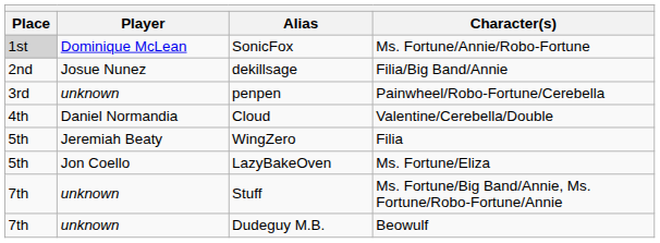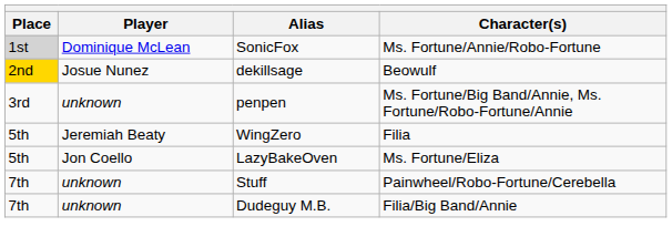 <table class="wikitable">
 <tr>
 <th colspan=4></th>
 </tr>
 <tr>
 <th style="width:50px;">Place</th>
 <th style="width:180px;">Player</th>
 <th style="width:150px;">Alias</th>
 <th style="width:300px;">Character(s)</th>
 </tr>
 <tr>
 <td style="background: lightgrey;">1st</td>
 <td> <a href='#'>Dominique McLean</a></td>
 <td>SonicFox</td>
 <td>Ms. Fortune/Annie/Robo-Fortune</td>
 </tr>
 <tr>
-<td>2nd</td>
+<td style="background: gold;">2nd</td>
 <td> Josue Nunez</td>
 <td>dekillsage</td>
-<td>Filia/Big Band/Annie</td>
+<td>Beowulf</td>
 </tr>
 <tr>
 <td>3rd</td>
 <td> <em>unknown</em></td>
 <td>penpen</td>
-<td>Painwheel/Robo-Fortune/Cerebella</td>
-</tr>
-<tr>
-<td>4th</td>
-<td> Daniel Normandia</td>
-<td>Cloud</td>
-<td>Valentine/Cerebella/Double</td>
+<td>Ms. Fortune/Big Band/Annie, Ms. Fortune/Robo-Fortune/Annie</td>
 </tr>
 <tr>
 <td>5th</td>
 <td> Jeremiah Beaty</td>
 <td>WingZero</td>
 <td>Filia</td>
 </tr>
 <tr>
 <td>5th</td>
 <td> Jon Coello</td>
 <td>LazyBakeOven</td>
 <td>Ms. Fortune/Eliza</td>
 </tr>
 <tr>
 <td>7th</td>
 <td> <em>unknown</em></td>
 <td>Stuff</td>
-<td>Ms. Fortune/Big Band/Annie, Ms. Fortune/Robo-Fortune/Annie</td>
+<td>Painwheel/Robo-Fortune/Cerebella</td>
 </tr>
 <tr>
 <td>7th</td>
 <td> <em>unknown</em></td>
 <td>Dudeguy M.B.</td>
-<td>Beowulf</td>
+<td>Filia/Big Band/Annie</td>
 </tr>
 </table>
